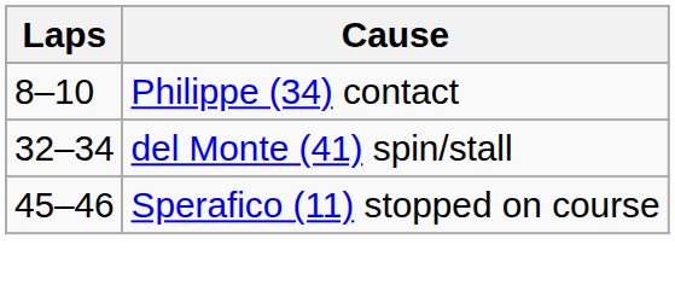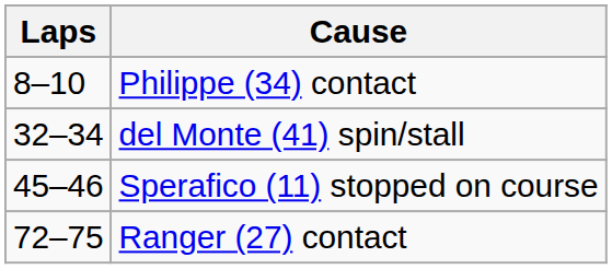 <table class="wikitable" style="font-size:95%;">
 <tr>
 <th>Laps</th>
 <th>Cause</th>
 </tr>
 <tr>
 <td>8–10</td>
 <td><a href='#'>Philippe (34)</a> contact</td>
 </tr>
 <tr>
 <td>32–34</td>
 <td><a href='#'>del Monte (41)</a> spin/stall</td>
 </tr>
 <tr>
 <td>45–46</td>
 <td><a href='#'>Sperafico (11)</a> stopped on course</td>
 </tr>
+<tr>
+<td>72–75</td>
+<td><a href='#'>Ranger (27)</a> contact</td>
+</tr>
 </table>
